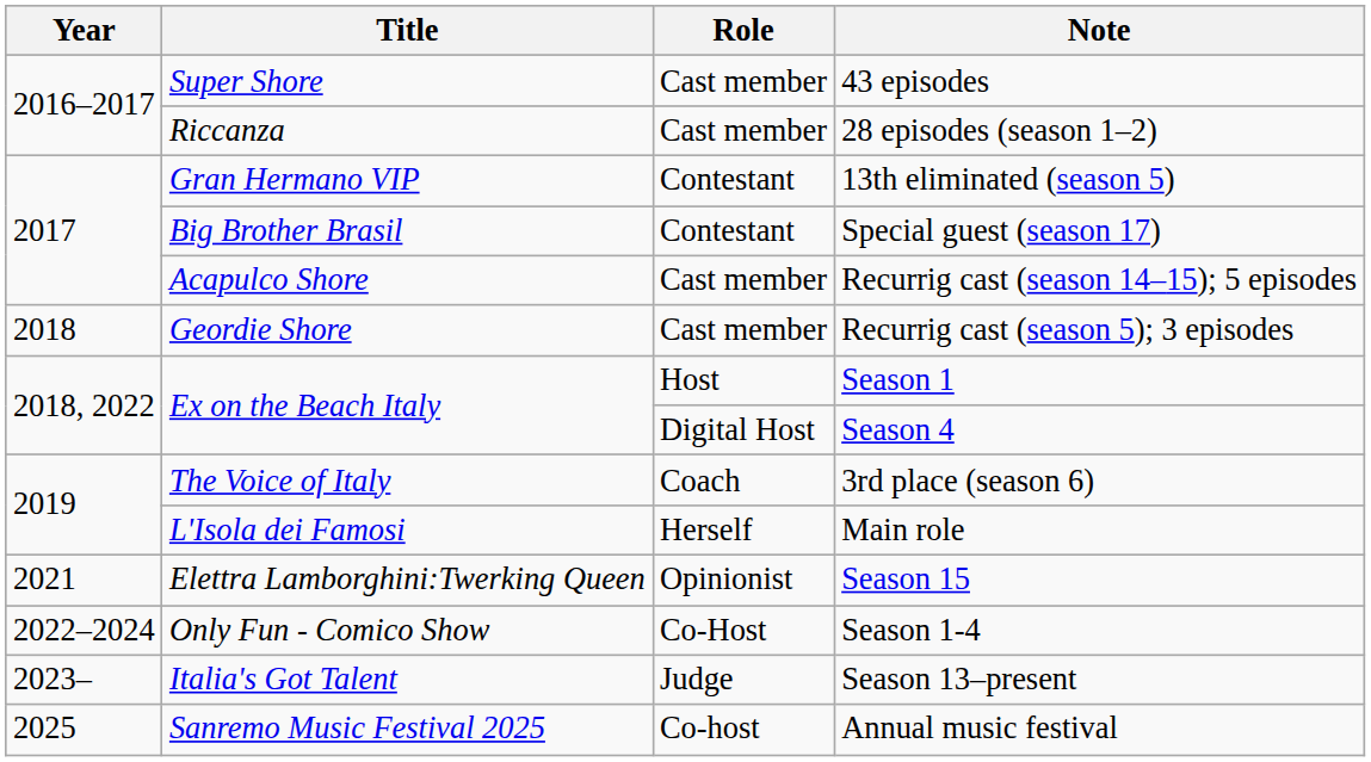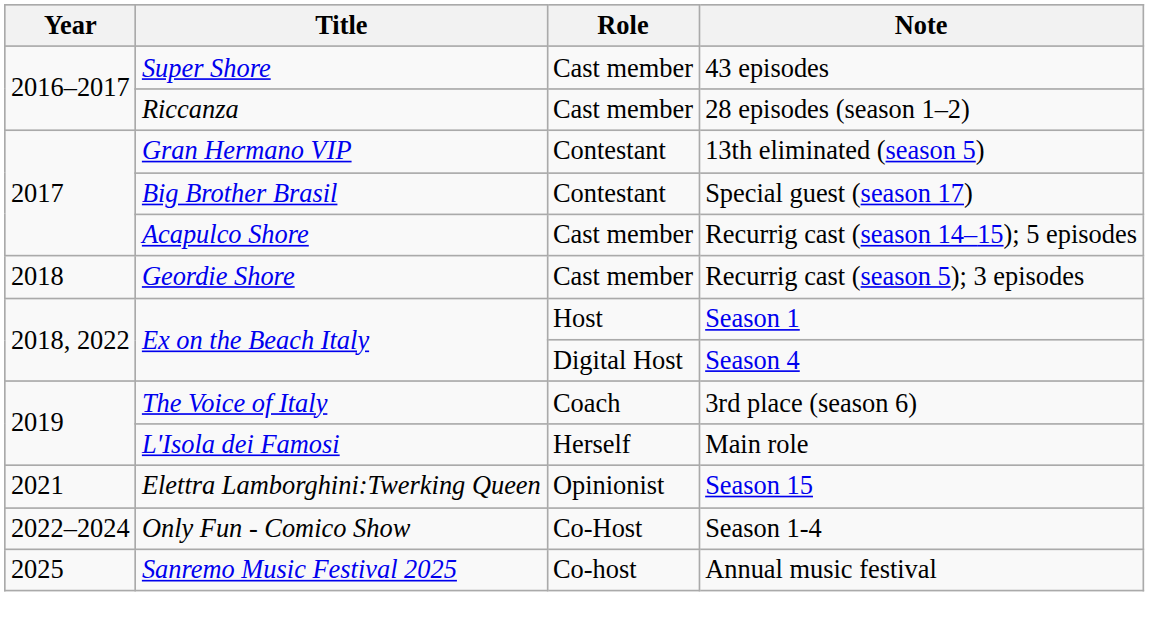 <table class="wikitable">
 <tr>
 <th>Year</th>
 <th>Title</th>
 <th>Role</th>
 <th>Note</th>
 </tr>
 <tr>
 <td rowspan="2">2016–2017</td>
 <td><em><a href='#'>Super Shore</a></em></td>
 <td>Cast member</td>
 <td>43 episodes</td>
 </tr>
 <tr>
 <td><em>Riccanza</em></td>
 <td>Cast member</td>
 <td>28 episodes (season 1–2)</td>
 </tr>
 <tr>
 <td rowspan="3">2017</td>
 <td><em><a href='#'>Gran Hermano VIP</a></em></td>
 <td>Contestant</td>
 <td>13th eliminated (<a href='#'>season 5</a>)</td>
 </tr>
 <tr>
 <td><em><a href='#'>Big Brother Brasil</a></em></td>
 <td>Contestant</td>
 <td>Special guest (<a href='#'>season 17</a>)</td>
 </tr>
 <tr>
 <td><em><a href='#'>Acapulco Shore</a></em></td>
 <td>Cast member</td>
 <td>Recurrig cast (<a href='#'>season 14–</a><a href='#'>15</a>); 5 episodes</td>
 </tr>
 <tr>
 <td>2018</td>
 <td><em><a href='#'>Geordie Shore</a></em></td>
 <td>Cast member</td>
 <td>Recurrig cast (<a href='#'>season 5</a>); 3 episodes</td>
 </tr>
 <tr>
 <td rowspan="2">2018, 2022</td>
 <td rowspan="2"><em><a href='#'>Ex on the Beach Italy</a></em></td>
 <td>Host</td>
 <td><a href='#'>Season 1</a></td>
 </tr>
 <tr>
 <td>Digital Host</td>
 <td><a href='#'>Season 4</a></td>
 </tr>
 <tr>
 <td rowspan="2">2019</td>
 <td><em><a href='#'>The Voice of Italy</a></em></td>
 <td>Coach</td>
 <td>3rd place (season 6)</td>
 </tr>
 <tr>
 <td><em><a href='#'>L'Isola dei Famosi</a></em></td>
 <td>Herself</td>
 <td>Main role</td>
 </tr>
 <tr>
 <td>2021</td>
 <td><em>Elettra Lamborghini:Twerking Queen</em></td>
 <td>Opinionist</td>
 <td><a href='#'>Season 15</a></td>
 </tr>
 <tr>
 <td>2022–2024</td>
 <td><em>Only Fun - Comico Show</em></td>
 <td>Co-Host</td>
 <td>Season 1-4</td>
 </tr>
 <tr>
-<td>2023–</td>
-<td><em><a href='#'>Italia's Got Talent</a></em></td>
-<td>Judge</td>
-<td>Season 13–present</td>
-</tr>
-<tr>
 <td>2025</td>
 <td><em><a href='#'>Sanremo Music Festival 2025</a></em></td>
 <td>Co-host</td>
 <td>Annual music festival</td>
 </tr>
 </table>
